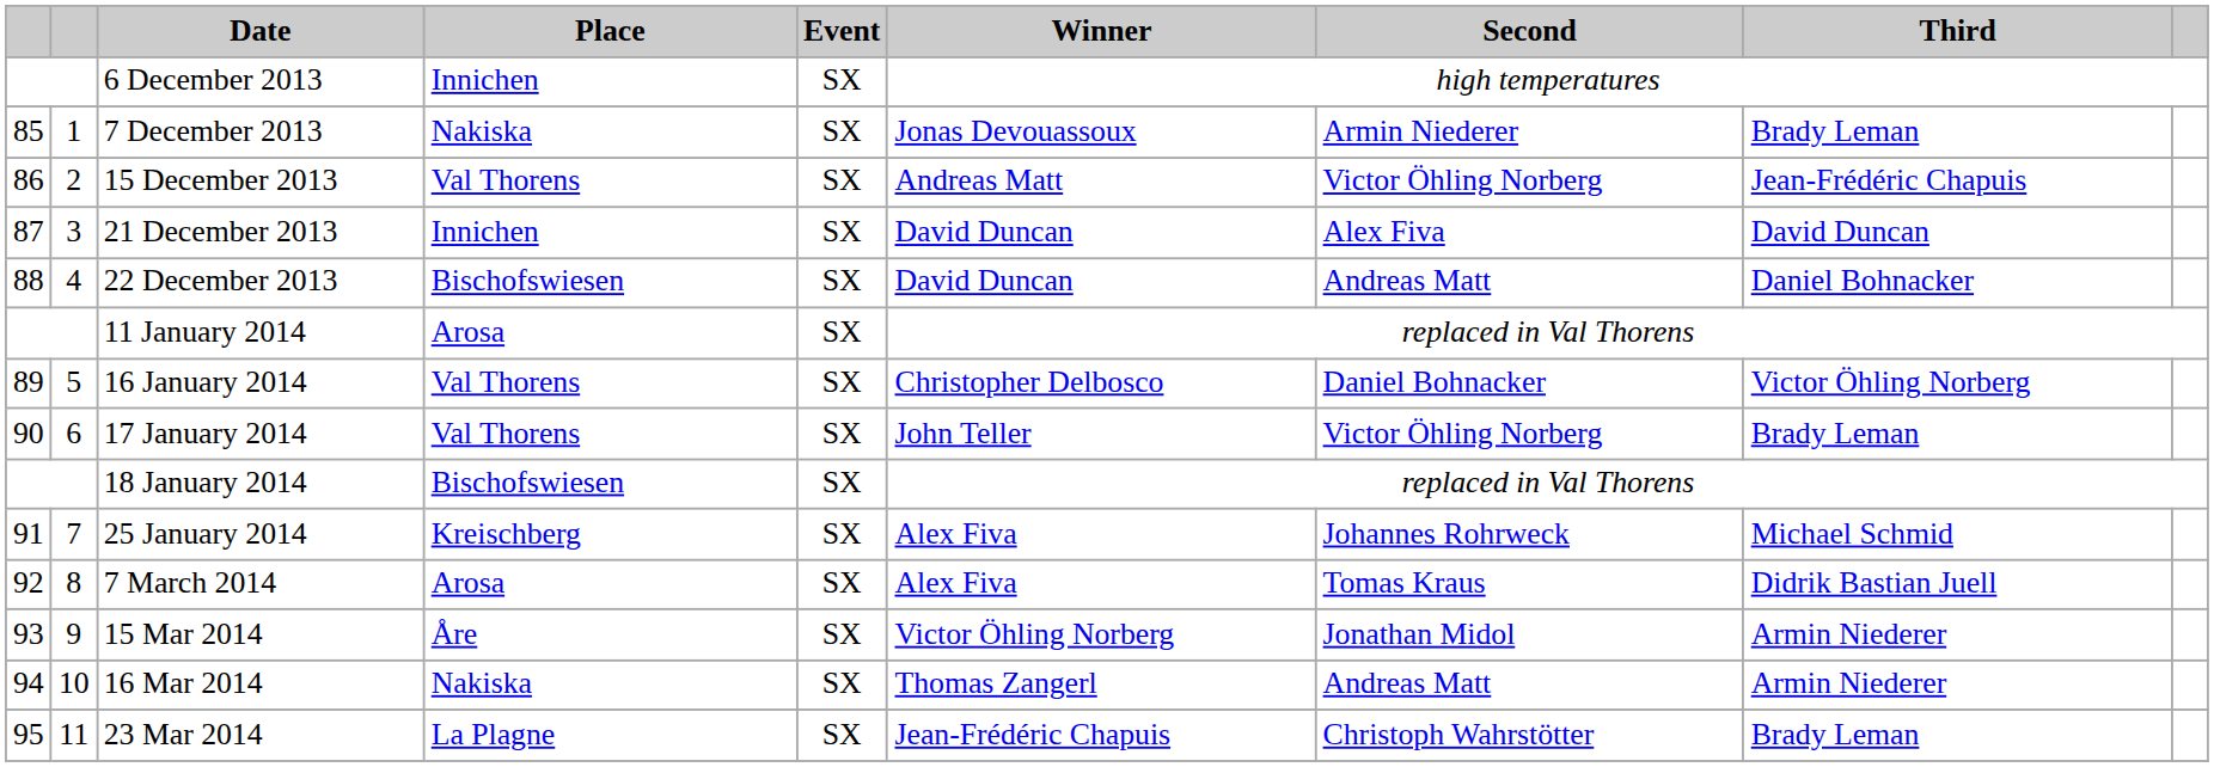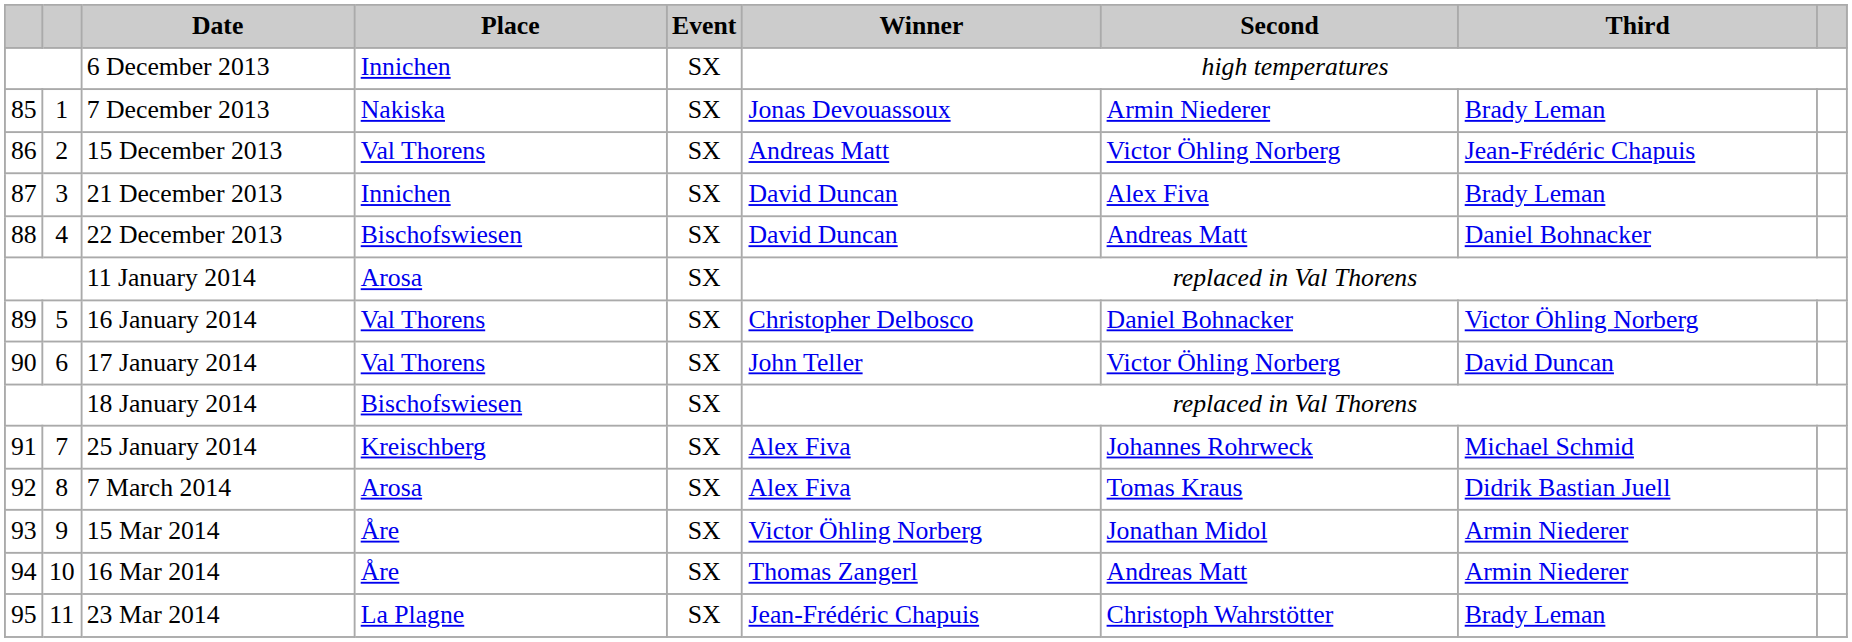 <table class="wikitable plainrowheaders" style="background:#fff; font-size:86%; line-height:16px; border:grey solid 1px; border-collapse:collapse;">
 <tr style="background:#ccc; text-align:center;">
 <th scope="col" style="background:#ccc; width=20 px;"></th>
 <th scope="col" style="background:#ccc; width=30 px;"></th>
 <th scope="col" style="background:#ccc; width:140px;">Date</th>
 <th scope="col" style="background:#ccc; width:160px;">Place</th>
 <th scope="col" style="background:#ccc; width:15px;">Event</th>
 <th scope="col" style="background:#ccc; width:185px;">Winner</th>
 <th scope="col" style="background:#ccc; width:185px;">Second</th>
 <th scope="col" style="background:#ccc; width:185px;">Third</th>
 <th scope="col" style="background:#ccc; width:10px;"></th>
 </tr>
 <tr>
 <td colspan=2></td>
 <td>6 December 2013</td>
 <td> <a href='#'>Innichen</a></td>
 <td align=center>SX</td>
 <td align=center colspan=4><em>high temperatures</em></td>
 </tr>
 <tr>
 <td align=center>85</td>
 <td align=center>1</td>
 <td>7 December 2013</td>
 <td> <a href='#'>Nakiska</a></td>
 <td align=center>SX</td>
 <td> <a href='#'>Jonas Devouassoux</a></td>
 <td> <a href='#'>Armin Niederer</a></td>
 <td> <a href='#'>Brady Leman</a></td>
 <td></td>
 </tr>
 <tr>
 <td align=center>86</td>
 <td align=center>2</td>
 <td>15 December 2013</td>
 <td> <a href='#'>Val Thorens</a></td>
 <td align=center>SX</td>
 <td> <a href='#'>Andreas Matt</a></td>
 <td> <a href='#'>Victor Öhling Norberg</a></td>
 <td> <a href='#'>Jean-Frédéric Chapuis</a></td>
 <td></td>
 </tr>
 <tr>
 <td align=center>87</td>
 <td align=center>3</td>
 <td>21 December 2013</td>
 <td> <a href='#'>Innichen</a></td>
 <td align=center>SX</td>
 <td> <a href='#'>David Duncan</a></td>
 <td> <a href='#'>Alex Fiva</a></td>
-<td> <a href='#'>David Duncan</a></td>
+<td> <a href='#'>Brady Leman</a></td>
 <td></td>
 </tr>
 <tr>
 <td align=center>88</td>
 <td align=center>4</td>
 <td>22 December 2013</td>
 <td> <a href='#'>Bischofswiesen</a></td>
 <td align=center>SX</td>
 <td> <a href='#'>David Duncan</a></td>
 <td> <a href='#'>Andreas Matt</a></td>
 <td> <a href='#'>Daniel Bohnacker</a></td>
 <td></td>
 </tr>
 <tr>
 <td colspan=2></td>
 <td>11 January 2014</td>
 <td> <a href='#'>Arosa</a></td>
 <td align=center>SX</td>
 <td align=center colspan=4><em>replaced in Val Thorens</em></td>
 </tr>
 <tr>
 <td align=center>89</td>
 <td align=center>5</td>
 <td>16 January 2014<small></small></td>
 <td> <a href='#'>Val Thorens</a></td>
 <td align=center>SX</td>
 <td> <a href='#'>Christopher Delbosco</a></td>
 <td> <a href='#'>Daniel Bohnacker</a></td>
 <td> <a href='#'>Victor Öhling Norberg</a></td>
 <td></td>
 </tr>
 <tr>
 <td align=center>90</td>
 <td align=center>6</td>
 <td>17 January 2014<small></small></td>
 <td> <a href='#'>Val Thorens</a></td>
 <td align=center>SX</td>
 <td> <a href='#'>John Teller</a></td>
 <td> <a href='#'>Victor Öhling Norberg</a></td>
-<td> <a href='#'>Brady Leman</a></td>
+<td> <a href='#'>David Duncan</a></td>
 <td></td>
 </tr>
 <tr>
 <td colspan=2></td>
 <td>18 January 2014</td>
 <td> <a href='#'>Bischofswiesen</a></td>
 <td align=center>SX</td>
 <td align=center colspan=4><em>replaced in Val Thorens</em></td>
 </tr>
 <tr>
 <td align=center>91</td>
 <td align=center>7</td>
 <td>25 January 2014</td>
 <td> <a href='#'>Kreischberg</a></td>
 <td align=center>SX</td>
 <td> <a href='#'>Alex Fiva</a></td>
 <td> <a href='#'>Johannes Rohrweck</a></td>
 <td> <a href='#'>Michael Schmid</a></td>
 <td></td>
 </tr>
 <tr>
 <td align=center>92</td>
 <td align=center>8</td>
 <td>7 March 2014</td>
 <td> <a href='#'>Arosa</a></td>
 <td align=center>SX</td>
 <td> <a href='#'>Alex Fiva</a></td>
 <td> <a href='#'>Tomas Kraus</a></td>
 <td> <a href='#'>Didrik Bastian Juell</a></td>
 <td></td>
 </tr>
 <tr>
 <td align=center>93</td>
 <td align=center>9</td>
 <td>15 Mar 2014</td>
 <td> <a href='#'>Åre</a></td>
 <td align=center>SX</td>
 <td> <a href='#'>Victor Öhling Norberg</a></td>
 <td> <a href='#'>Jonathan Midol</a></td>
 <td> <a href='#'>Armin Niederer</a></td>
 <td></td>
 </tr>
 <tr>
 <td align=center>94</td>
 <td align=center>10</td>
 <td>16 Mar 2014</td>
-<td> <a href='#'>Nakiska</a></td>
+<td> <a href='#'>Åre</a></td>
 <td align=center>SX</td>
 <td> <a href='#'>Thomas Zangerl</a></td>
 <td> <a href='#'>Andreas Matt</a></td>
 <td> <a href='#'>Armin Niederer</a></td>
 <td></td>
 </tr>
 <tr>
 <td align=center>95</td>
 <td align=center>11</td>
 <td>23 Mar 2014</td>
 <td> <a href='#'>La Plagne</a></td>
 <td align=center>SX</td>
 <td> <a href='#'>Jean-Frédéric Chapuis</a></td>
 <td> <a href='#'>Christoph Wahrstötter</a></td>
 <td> <a href='#'>Brady Leman</a></td>
 <td></td>
 </tr>
 </table>
